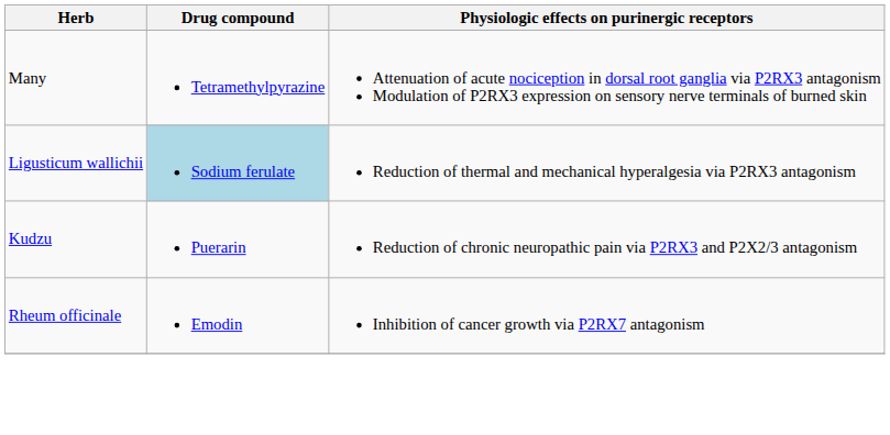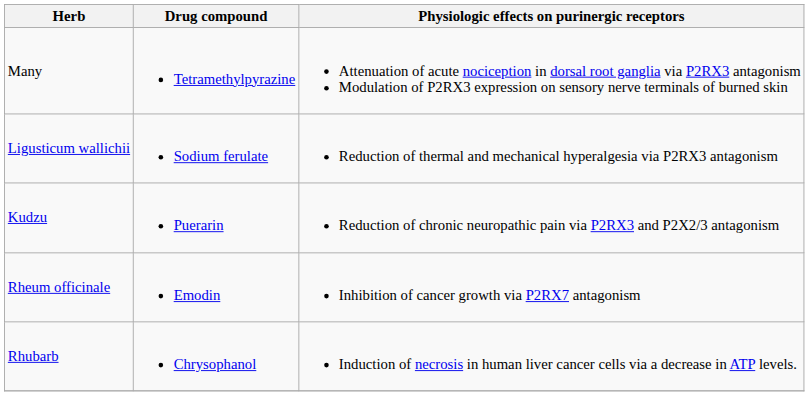 <table class="wikitable">
 <tr>
 <th>Herb</th>
 <th>Drug compound</th>
 <th>Physiologic effects on purinergic receptors</th>
 </tr>
 <tr>
 <td>Many</td>
 <td><br><ul><li><a href='#'>Tetramethylpyrazine</a></li></ul></td>
 <td><br><ul><li>Attenuation of acute <a href='#'>nociception</a> in <a href='#'>dorsal root ganglia</a> via <a href='#'>P2RX3</a> antagonism</li><li>Modulation of P2RX3 expression on sensory nerve terminals of burned skin</li></ul></td>
 </tr>
 <tr>
 <td><a href='#'>Ligusticum wallichii</a></td>
-<td style="background: lightblue;"><br><ul><li><a href='#'>Sodium ferulate</a></li></ul></td>
+<td><br><ul><li><a href='#'>Sodium ferulate</a></li></ul></td>
 <td><br><ul><li>Reduction of thermal and mechanical hyperalgesia via P2RX3 antagonism</li></ul></td>
 </tr>
 <tr>
 <td><a href='#'>Kudzu</a></td>
 <td><br><ul><li><a href='#'>Puerarin</a></li></ul></td>
 <td><br><ul><li>Reduction of chronic neuropathic pain via <a href='#'>P2RX3</a> and P2X2/3 antagonism</li></ul></td>
 </tr>
 <tr>
 <td><a href='#'>Rheum officinale</a></td>
 <td><br><ul><li><a href='#'>Emodin</a></li></ul></td>
 <td><br><ul><li>Inhibition of cancer growth via <a href='#'>P2RX7</a> antagonism</li></ul></td>
 </tr>
 <tr>
+<td><a href='#'>Rhubarb</a></td>
+<td><br><ul><li><a href='#'>Chrysophanol</a></li></ul></td>
+<td><br><ul><li>Induction of <a href='#'>necrosis</a> in human liver cancer cells via a decrease in <a href='#'>ATP</a> levels.</li></ul></td>
+</tr>
+<tr>
 </tr>
 </table>
